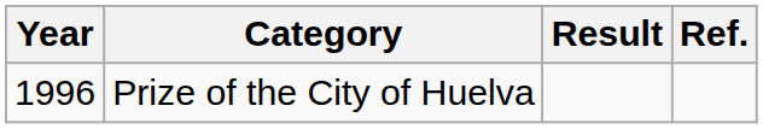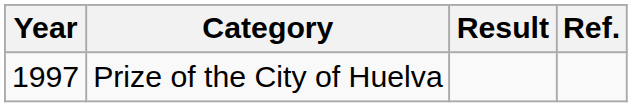 <table class = "wikitable sortable">
 <tr>
 <th>Year</th>
 <th>Category</th>
 <th>Result</th>
 <th>Ref.</th>
 </tr>
 <tr>
-<td>1996</td>
+<td>1997</td>
 <td>Prize of the City of Huelva</td>
 <td></td>
 <td></td>
 </tr>
 </table>
